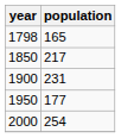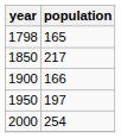 <table class="wikitable">
 <tr>
 <th>year</th>
 <th>population</th>
 </tr>
 <tr>
 <td>1798</td>
 <td>165</td>
 </tr>
 <tr>
 <td>1850</td>
 <td>217</td>
 </tr>
 <tr>
 <td>1900</td>
-<td>231</td>
+<td>166</td>
 </tr>
 <tr>
 <td>1950</td>
-<td>177</td>
+<td>197</td>
 </tr>
 <tr>
 <td>2000</td>
 <td>254</td>
 </tr>
 <tr>
 </tr>
 </table>
